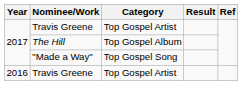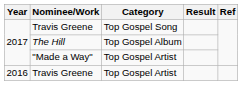 <table class="wikitable">
 <tr>
 <th>Year</th>
 <th>Nominee/Work</th>
 <th>Category</th>
 <th>Result</th>
 <th>Ref</th>
 </tr>
 <tr>
 <td rowspan="3">2017</td>
 <td>Travis Greene</td>
-<td>Top Gospel Artist</td>
+<td>Top Gospel Song</td>
 <td></td>
 <td rowspan="3"></td>
 </tr>
 <tr>
 <td><em>The Hill</em></td>
 <td>Top Gospel Album</td>
 <td></td>
 </tr>
 <tr>
 <td>"Made a Way"</td>
-<td>Top Gospel Song</td>
+<td>Top Gospel Artist</td>
 <td></td>
 </tr>
 <tr>
 <td rowspan="3">2016</td>
 <td>Travis Greene</td>
 <td>Top Gospel Artist</td>
 <td></td>
 </tr>
 </table>
